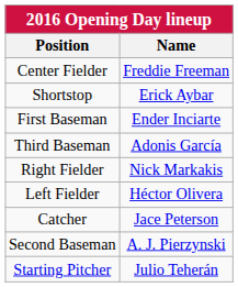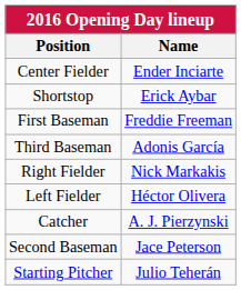 <table class="wikitable" style="float: right; clear: both; margin: 0 0 1em 1em; text-align:right;">
 <tr>
 <th colspan="4" style="color:white; background:#ce1141; padding-right:3px; padding-left:3px; font-size:110%; text-align:center;">2016 Opening Day lineup</th>
 </tr>
 <tr>
 <th>Position</th>
 <th>Name</th>
 </tr>
 <tr style="text-align: center;">
 <td>Center Fielder</td>
-<td style="text-align: center;"><a href='#'>Freddie Freeman</a></td>
+<td style="text-align: center;"><a href='#'>Ender Inciarte</a></td>
 </tr>
 <tr style="text-align: center;">
 <td>Shortstop</td>
 <td style="text-align: center;"><a href='#'>Erick Aybar</a></td>
 </tr>
 <tr style="text-align: center;">
 <td>First Baseman</td>
-<td style="text-align: center;"><a href='#'>Ender Inciarte</a></td>
+<td style="text-align: center;"><a href='#'>Freddie Freeman</a></td>
 </tr>
 <tr style="text-align: center;">
 <td>Third Baseman</td>
 <td style="text-align: center;"><a href='#'>Adonis García</a></td>
 </tr>
 <tr style="text-align: center;">
 <td>Right Fielder</td>
 <td style="text-align: center;"><a href='#'>Nick Markakis</a></td>
 </tr>
 <tr style="text-align: center;">
 <td>Left Fielder</td>
 <td style="text-align: center;"><a href='#'>Héctor Olivera</a></td>
 </tr>
 <tr style="text-align: center;">
 <td>Catcher</td>
-<td style="text-align: center;"><a href='#'>Jace Peterson</a></td>
+<td style="text-align: center;"><a href='#'>A. J. Pierzynski</a></td>
 </tr>
 <tr style="text-align: center;">
 <td>Second Baseman</td>
-<td style="text-align: center;"><a href='#'>A. J. Pierzynski</a></td>
+<td style="text-align: center;"><a href='#'>Jace Peterson</a></td>
 </tr>
 <tr style="text-align: center;">
 <td><a href='#'>Starting Pitcher</a></td>
 <td style="text-align: center;"><a href='#'>Julio Teherán</a></td>
 </tr>
 </table>
